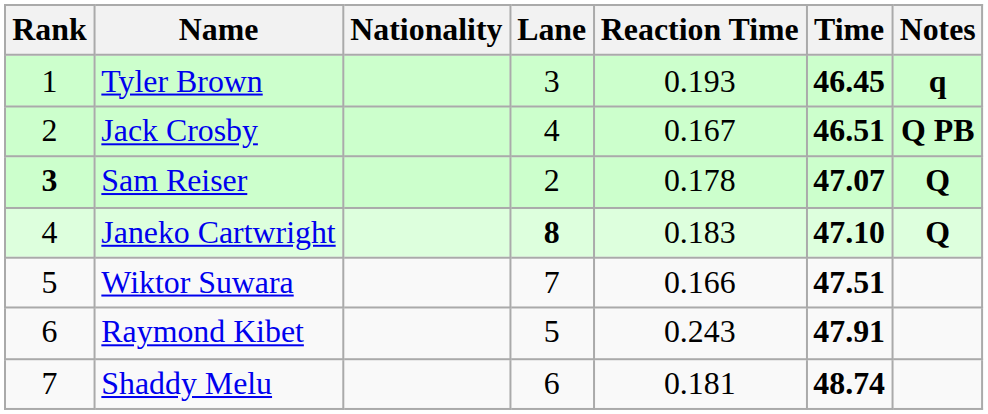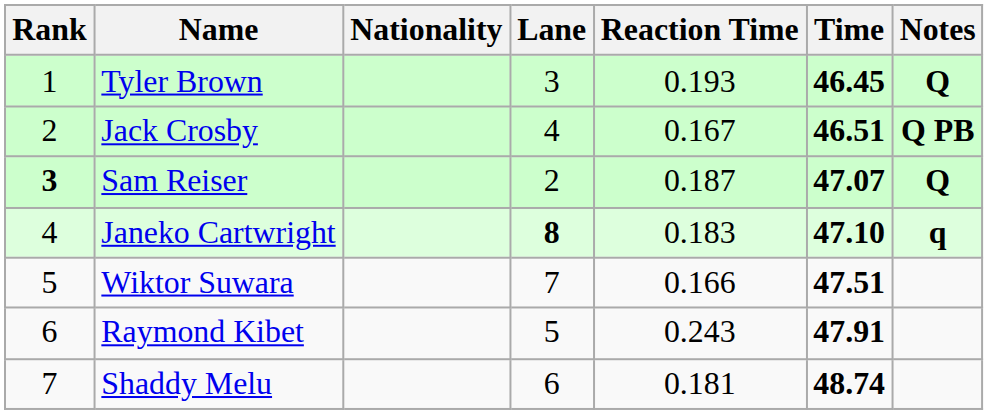 <table class="wikitable sortable" style="text-align:center">
 <tr>
 <th>Rank</th>
 <th>Name</th>
 <th>Nationality</th>
 <th>Lane</th>
 <th>Reaction Time</th>
 <th>Time</th>
 <th>Notes</th>
 </tr>
 <tr bgcolor=ccffcc>
 <td>1</td>
 <td align=left><a href='#'>Tyler Brown</a></td>
 <td align=left></td>
 <td>3</td>
 <td>0.193</td>
 <td><strong>46.45</strong></td>
-<td><strong>q</strong></td>
+<td><strong>Q</strong></td>
 </tr>
 <tr bgcolor=ccffcc>
 <td>2</td>
 <td align=left><a href='#'>Jack Crosby</a></td>
 <td align=left></td>
 <td>4</td>
 <td>0.167</td>
 <td><strong>46.51</strong></td>
 <td><strong>Q PB</strong></td>
 </tr>
 <tr bgcolor=ccffcc>
 <td><strong>3</strong></td>
 <td align=left><a href='#'>Sam Reiser</a></td>
 <td align=left></td>
 <td>2</td>
-<td>0.178</td>
+<td>0.187</td>
 <td><strong>47.07</strong></td>
 <td><strong>Q</strong></td>
 </tr>
 <tr bgcolor=ddffdd>
 <td>4</td>
 <td align=left><a href='#'>Janeko Cartwright</a></td>
 <td align=left></td>
 <td><strong>8</strong></td>
 <td>0.183</td>
 <td><strong>47.10</strong></td>
-<td><strong>Q</strong></td>
+<td><strong>q</strong></td>
 </tr>
 <tr>
 <td>5</td>
 <td align=left><a href='#'>Wiktor Suwara</a></td>
 <td align=left></td>
 <td>7</td>
 <td>0.166</td>
 <td><strong>47.51</strong></td>
 <td></td>
 </tr>
 <tr>
 <td>6</td>
 <td align=left><a href='#'>Raymond Kibet</a></td>
 <td align=left></td>
 <td>5</td>
 <td>0.243</td>
 <td><strong>47.91</strong></td>
 <td></td>
 </tr>
 <tr>
 <td>7</td>
 <td align=left><a href='#'>Shaddy Melu</a></td>
 <td align=left></td>
 <td>6</td>
 <td>0.181</td>
 <td><strong>48.74</strong></td>
 <td></td>
 </tr>
 </table>
